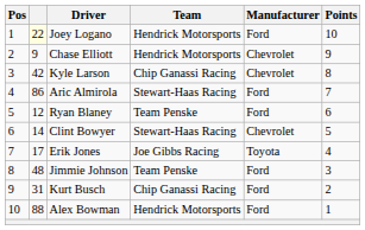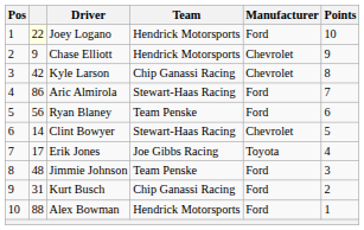 <table class="wikitable" style="font-size:98%">
 <tr>
 <th>Pos</th>
 <th></th>
 <th>Driver</th>
 <th>Team</th>
 <th>Manufacturer</th>
 <th>Points</th>
 </tr>
 <tr>
 <td>1</td>
 <td style="background: lightyellow;">22</td>
 <td>Joey Logano</td>
 <td>Hendrick Motorsports</td>
 <td>Ford</td>
 <td>10</td>
 </tr>
 <tr>
 <td>2</td>
 <td>9</td>
 <td>Chase Elliott</td>
 <td>Hendrick Motorsports</td>
 <td>Chevrolet</td>
 <td>9</td>
 </tr>
 <tr>
 <td>3</td>
 <td>42</td>
 <td>Kyle Larson</td>
 <td>Chip Ganassi Racing</td>
 <td>Chevrolet</td>
 <td>8</td>
 </tr>
 <tr>
 <td>4</td>
 <td>86</td>
 <td>Aric Almirola</td>
 <td>Stewart-Haas Racing</td>
 <td>Ford</td>
 <td>7</td>
 </tr>
 <tr>
 <td>5</td>
-<td>12</td>
+<td>56</td>
 <td>Ryan Blaney</td>
 <td>Team Penske</td>
 <td>Ford</td>
 <td>6</td>
 </tr>
 <tr>
 <td>6</td>
 <td>14</td>
 <td>Clint Bowyer</td>
 <td>Stewart-Haas Racing</td>
 <td>Chevrolet</td>
 <td>5</td>
 </tr>
 <tr>
 <td>7</td>
 <td>17</td>
 <td>Erik Jones</td>
 <td>Joe Gibbs Racing</td>
 <td>Toyota</td>
 <td>4</td>
 </tr>
 <tr>
 <td>8</td>
 <td>48</td>
 <td>Jimmie Johnson</td>
 <td>Team Penske</td>
 <td>Ford</td>
 <td>3</td>
 </tr>
 <tr>
 <td>9</td>
 <td>31</td>
 <td>Kurt Busch</td>
 <td>Chip Ganassi Racing</td>
 <td>Ford</td>
 <td>2</td>
 </tr>
 <tr>
 <td>10</td>
 <td>88</td>
 <td>Alex Bowman</td>
 <td>Hendrick Motorsports</td>
 <td>Ford</td>
 <td>1</td>
 </tr>
 <tr>
 <th colspan="6"></th>
 </tr>
 </table>
